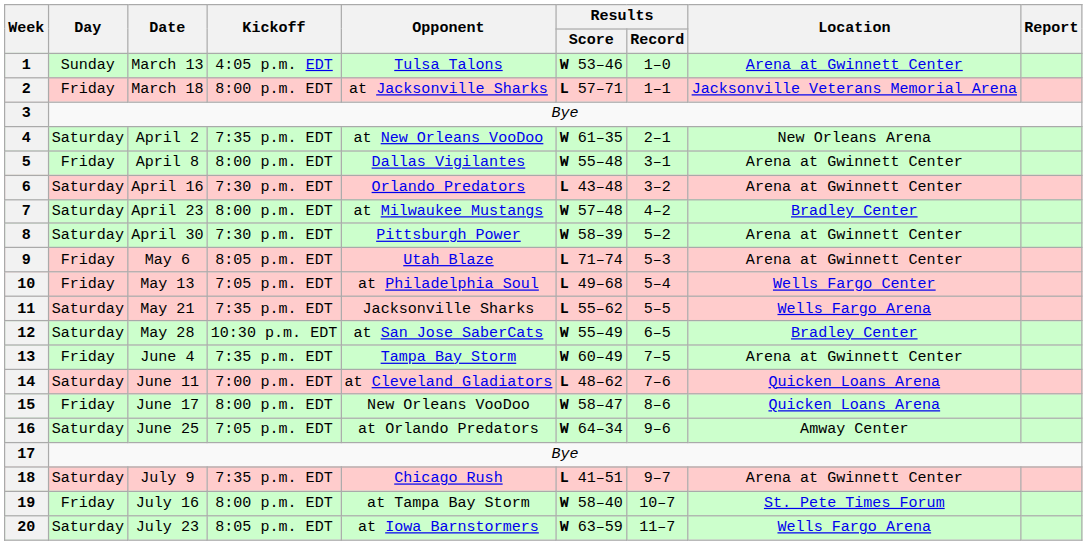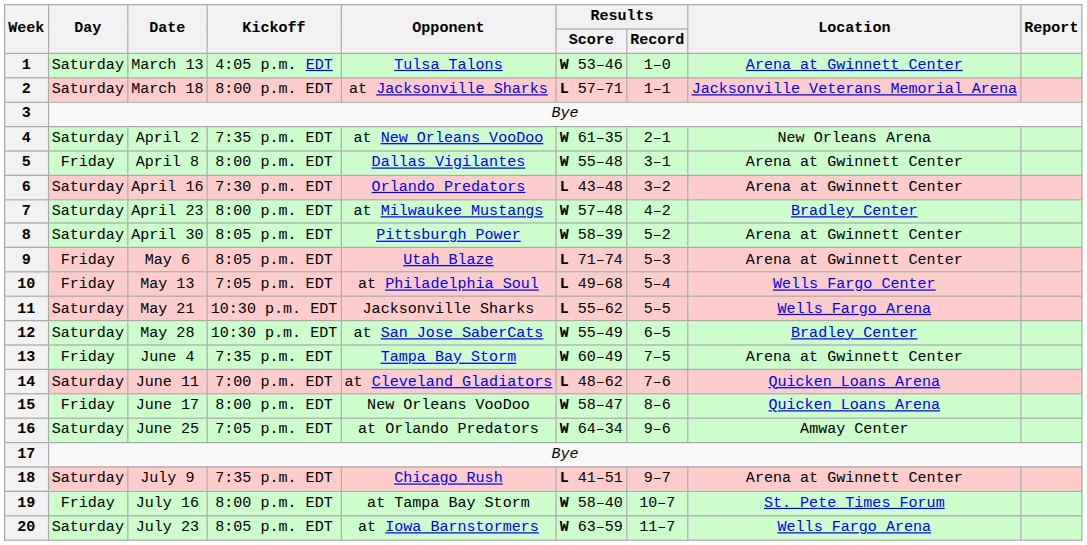 <table class="wikitable" style="font-size: 95%;">
 <tr>
 <th rowspan="2">Week</th>
 <th rowspan="2">Day</th>
 <th rowspan="2">Date</th>
 <th rowspan="2">Kickoff</th>
 <th rowspan="2">Opponent</th>
 <th colspan="2">Results</th>
 <th rowspan="2">Location</th>
 <th rowspan="2">Report</th>
 </tr>
 <tr>
 <th>Score</th>
 <th>Record</th>
 </tr>
 <tr style= background:#ccffcc;>
 <th align="center">1</th>
-<td align="center">Sunday</td>
+<td align="center">Saturday</td>
 <td align="center">March 13</td>
 <td align="center">4:05 p.m. <a href='#'>EDT</a></td>
 <td align="center"><a href='#'>Tulsa Talons</a></td>
 <td align="center"><strong>W</strong> 53–46</td>
 <td align="center">1–0</td>
 <td align="center"><a href='#'>Arena at Gwinnett Center</a></td>
 <td align="center"></td>
 </tr>
 <tr style= background:#ffcccc;>
 <th align="center">2</th>
-<td align="center">Friday</td>
+<td align="center">Saturday</td>
 <td align="center">March 18</td>
 <td align="center">8:00 p.m. EDT</td>
 <td align="center">at <a href='#'>Jacksonville Sharks</a></td>
 <td align="center"><strong>L</strong> 57–71</td>
 <td align="center">1–1</td>
 <td align="center"><a href='#'>Jacksonville Veterans Memorial Arena</a></td>
 <td align="center"></td>
 </tr>
 <tr style=>
 <th align="center">3</th>
 <td colspan="9" align="center" valign="middle"><em>Bye</em></td>
 </tr>
 <tr style= background:#ccffcc;>
 <th align="center">4</th>
 <td align="center">Saturday</td>
 <td align="center">April 2</td>
 <td align="center">7:35 p.m. EDT</td>
 <td align="center">at <a href='#'>New Orleans VooDoo</a></td>
 <td align="center"><strong>W</strong> 61–35</td>
 <td align="center">2–1</td>
 <td align="center">New Orleans Arena</td>
 <td align="center"></td>
 </tr>
 <tr style= background:#ccffcc;>
 <th align="center">5</th>
 <td align="center">Friday</td>
 <td align="center">April 8</td>
 <td align="center">8:00 p.m. EDT</td>
 <td align="center"><a href='#'>Dallas Vigilantes</a></td>
 <td align="center"><strong>W</strong> 55–48</td>
 <td align="center">3–1</td>
 <td align="center">Arena at Gwinnett Center</td>
 <td align="center"></td>
 </tr>
 <tr style= background:#ffcccc;>
 <th align="center">6</th>
 <td align="center">Saturday</td>
 <td align="center">April 16</td>
 <td align="center">7:30 p.m. EDT</td>
 <td align="center"><a href='#'>Orlando Predators</a></td>
 <td align="center"><strong>L</strong> 43–48</td>
 <td align="center">3–2</td>
 <td align="center">Arena at Gwinnett Center</td>
 <td align="center"></td>
 </tr>
 <tr style= background:#ccffcc;>
 <th align="center">7</th>
 <td align="center">Saturday</td>
 <td align="center">April 23</td>
 <td align="center">8:00 p.m. EDT</td>
 <td align="center">at <a href='#'>Milwaukee Mustangs</a></td>
 <td align="center"><strong>W</strong> 57–48</td>
 <td align="center">4–2</td>
 <td align="center"><a href='#'>Bradley Center</a></td>
 <td align="center"></td>
 </tr>
 <tr style= background:#ccffcc;>
 <th align="center">8</th>
 <td align="center">Saturday</td>
 <td align="center">April 30</td>
-<td align="center">7:30 p.m. EDT</td>
+<td align="center">8:05 p.m. EDT</td>
 <td align="center"><a href='#'>Pittsburgh Power</a></td>
 <td align="center"><strong>W</strong> 58–39</td>
 <td align="center">5–2</td>
 <td align="center">Arena at Gwinnett Center</td>
 <td align="center"></td>
 </tr>
 <tr style= background:#ffcccc;>
 <th align="center">9</th>
 <td align="center">Friday</td>
 <td align="center">May 6</td>
 <td align="center">8:05 p.m. EDT</td>
 <td align="center"><a href='#'>Utah Blaze</a></td>
 <td align="center"><strong>L</strong> 71–74</td>
 <td align="center">5–3</td>
 <td align="center">Arena at Gwinnett Center</td>
 <td align="center"></td>
 </tr>
 <tr style= background:#ffcccc;>
 <th align="center">10</th>
 <td align="center">Friday</td>
 <td align="center">May 13</td>
 <td align="center">7:05 p.m. EDT</td>
 <td align="center">at <a href='#'>Philadelphia Soul</a></td>
 <td align="center"><strong>L</strong> 49–68</td>
 <td align="center">5–4</td>
 <td align="center"><a href='#'>Wells Fargo Center</a></td>
 <td align="center"></td>
 </tr>
 <tr style= background:#ffcccc;>
 <th align="center">11</th>
 <td align="center">Saturday</td>
 <td align="center">May 21</td>
-<td align="center">7:35 p.m. EDT</td>
+<td align="center">10:30 p.m. EDT</td>
 <td align="center">Jacksonville Sharks</td>
 <td align="center"><strong>L</strong> 55–62</td>
 <td align="center">5–5</td>
 <td align="center"><a href='#'>Wells Fargo Arena</a></td>
 <td align="center"></td>
 </tr>
 <tr style= background:#ccffcc;>
 <th align="center">12</th>
 <td align="center">Saturday</td>
 <td align="center">May 28</td>
 <td align="center">10:30 p.m. EDT</td>
 <td align="center">at <a href='#'>San Jose SaberCats</a></td>
 <td align="center"><strong>W</strong> 55–49</td>
 <td align="center">6–5</td>
 <td align="center"><a href='#'>Bradley Center</a></td>
 <td align="center"></td>
 </tr>
 <tr style= background:#ccffcc;>
 <th align="center">13</th>
 <td align="center">Friday</td>
 <td align="center">June 4</td>
 <td align="center">7:35 p.m. EDT</td>
 <td align="center"><a href='#'>Tampa Bay Storm</a></td>
 <td align="center"><strong>W</strong> 60–49</td>
 <td align="center">7–5</td>
 <td align="center">Arena at Gwinnett Center</td>
 <td align="center"></td>
 </tr>
 <tr style= background:#ffcccc;>
 <th align="center">14</th>
 <td align="center">Saturday</td>
 <td align="center">June 11</td>
 <td align="center">7:00 p.m. EDT</td>
 <td align="center">at <a href='#'>Cleveland Gladiators</a></td>
 <td align="center"><strong>L</strong> 48–62</td>
 <td align="center">7–6</td>
 <td align="center"><a href='#'>Quicken Loans Arena</a></td>
 <td align="center"></td>
 </tr>
 <tr style= background:#ccffcc;>
 <th align="center">15</th>
 <td align="center">Friday</td>
 <td align="center">June 17</td>
 <td align="center">8:00 p.m. EDT</td>
 <td align="center">New Orleans VooDoo</td>
 <td align="center"><strong>W</strong> 58–47</td>
 <td align="center">8–6</td>
 <td align="center"><a href='#'>Quicken Loans Arena</a></td>
 <td align="center"></td>
 </tr>
 <tr style= background:#ccffcc;>
 <th align="center">16</th>
 <td align="center">Saturday</td>
 <td align="center">June 25</td>
 <td align="center">7:05 p.m. EDT</td>
 <td align="center">at Orlando Predators</td>
 <td align="center"><strong>W</strong> 64–34</td>
 <td align="center">9–6</td>
 <td align="center">Amway Center</td>
 <td align="center"></td>
 </tr>
 <tr style=>
 <th align="center">17</th>
 <td colspan="9" align="center" valign="middle"><em>Bye</em></td>
 </tr>
 <tr style= background:#ffcccc;>
 <th align="center">18</th>
 <td align="center">Saturday</td>
 <td align="center">July 9</td>
 <td align="center">7:35 p.m. EDT</td>
 <td align="center"><a href='#'>Chicago Rush</a></td>
 <td align="center"><strong>L</strong> 41–51</td>
 <td align="center">9–7</td>
 <td align="center">Arena at Gwinnett Center</td>
 <td align="center"></td>
 </tr>
 <tr style= background:#ccffcc;>
 <th align="center">19</th>
 <td align="center">Friday</td>
 <td align="center">July 16</td>
 <td align="center">8:00 p.m. EDT</td>
 <td align="center">at Tampa Bay Storm</td>
 <td align="center"><strong>W</strong> 58–40</td>
 <td align="center">10–7</td>
 <td align="center"><a href='#'>St. Pete Times Forum</a></td>
 <td align="center"></td>
 </tr>
 <tr style= background:#ccffcc;>
 <th align="center">20</th>
 <td align="center">Saturday</td>
 <td align="center">July 23</td>
 <td align="center">8:05 p.m. EDT</td>
 <td align="center">at <a href='#'>Iowa Barnstormers</a></td>
 <td align="center"><strong>W</strong> 63–59</td>
 <td align="center">11–7</td>
 <td align="center"><a href='#'>Wells Fargo Arena</a></td>
 <td align="center"></td>
 </tr>
 </table>
